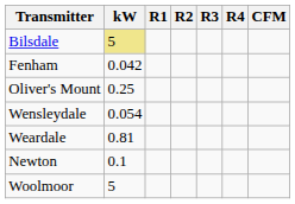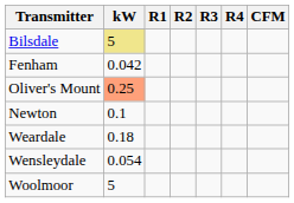 <table class="wikitable sortable">
 <tr>
 <th>Transmitter</th>
 <th>kW</th>
 <th><abbr>R1</abbr></th>
 <th><abbr>R2</abbr></th>
 <th><abbr>R3</abbr></th>
 <th><abbr>R4</abbr></th>
 <th><abbr>CFM</abbr></th>
 </tr>
 <tr>
 <td><a href='#'>Bilsdale</a></td>
 <td style="background: khaki;">5</td>
 <td></td>
 <td></td>
 <td></td>
 <td></td>
 <td></td>
 </tr>
 <tr>
 <td>Fenham</td>
 <td>0.042</td>
 <td></td>
 <td></td>
 <td></td>
 <td></td>
 <td></td>
 </tr>
 <tr>
 <td>Oliver's Mount</td>
-<td>0.25</td>
+<td style="background: lightsalmon;">0.25</td>
+<td></td>
+<td></td>
+<td></td>
+<td></td>
+<td></td>
+</tr>
+<tr>
+<td>Newton</td>
+<td>0.1</td>
+<td></td>
+<td></td>
+<td></td>
+<td></td>
+<td></td>
+</tr>
+<tr>
+<td>Weardale</td>
+<td>0.18</td>
 <td></td>
 <td></td>
 <td></td>
 <td></td>
 <td></td>
 </tr>
 <tr>
 <td>Wensleydale</td>
 <td>0.054</td>
 <td></td>
 <td></td>
 <td></td>
 <td></td>
 <td></td>
 </tr>
 <tr>
-<td>Weardale</td>
-<td>0.81</td>
-<td></td>
-<td></td>
-<td></td>
-<td></td>
-<td></td>
-</tr>
-<tr>
-<td>Newton</td>
-<td>0.1</td>
-<td></td>
-<td></td>
-<td></td>
-<td></td>
-<td></td>
-</tr>
-<tr>
 <td>Woolmoor</td>
 <td>5</td>
 <td></td>
 <td></td>
 <td></td>
 <td></td>
 <td></td>
 </tr>
 </table>
